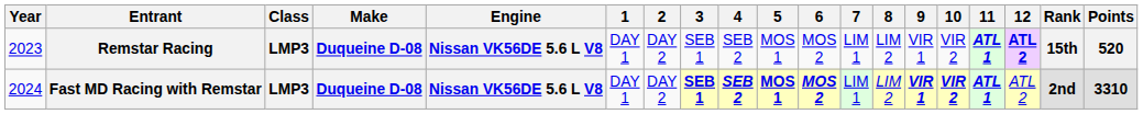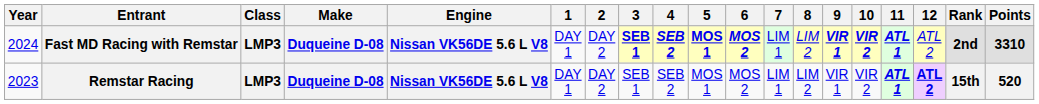 <table class="wikitable" style="text-align:center; font-size:85%">
 <tr>
 <th>Year</th>
 <th>Entrant</th>
 <th>Class</th>
 <th>Make</th>
 <th>Engine</th>
 <th>1</th>
 <th>2</th>
 <th>3</th>
 <th>4</th>
 <th>5</th>
 <th>6</th>
 <th>7</th>
 <th>8</th>
 <th>9</th>
 <th>10</th>
 <th>11</th>
 <th>12</th>
 <th>Rank</th>
 <th>Points</th>
 </tr>
 <tr>
+<td><a href='#'>2024</a></td>
+<th>Fast MD Racing with Remstar</th>
+<th>LMP3</th>
+<th><a href='#'>Duqueine D-08</a></th>
+<th><a href='#'>Nissan VK56DE</a> 5.6 L <a href='#'>V8</a></th>
+<td style="background:#;"><a href='#'>DAY<br>1</a></td>
+<td style="background:#;"><a href='#'>DAY<br>2</a></td>
+<td style="background:#FFFFBF;"><strong><a href='#'>SEB<br>1</a></strong><br></td>
+<td style="background:#FFFFBF;"><strong><em><a href='#'>SEB<br>2</a></em></strong><br></td>
+<td style="background:#FFFFBF;"><strong><a href='#'>MOS<br>1</a></strong><br></td>
+<td style="background:#FFFFBF;"><strong><em><a href='#'>MOS<br>2</a></em></strong><br></td>
+<td style="background:#DFFFDF;"><a href='#'>LIM<br>1</a><br></td>
+<td style="background:#FFFFBF;"><em><a href='#'>LIM<br>2</a></em><br></td>
+<td style="background:#FFFFBF;"><strong><em><a href='#'>VIR<br>1</a></em></strong><br></td>
+<td style="background:#FFFFBF;"><strong><em><a href='#'>VIR<br>2</a></em></strong><br></td>
+<td style="background:#DFFFDF;"><strong><em><a href='#'>ATL<br>1</a></em></strong><br></td>
+<td style="background:#FFFFBF;"><em><a href='#'>ATL<br>2</a></em><br></td>
+<th style="background:#DFDFDF;">2nd</th>
+<th style="background:#DFDFDF;">3310</th>
+</tr>
+<tr>
 <td><a href='#'>2023</a></td>
 <th>Remstar Racing</th>
 <th>LMP3</th>
 <th><a href='#'>Duqueine D-08</a></th>
 <th><a href='#'>Nissan VK56DE</a> 5.6 L <a href='#'>V8</a></th>
 <td style="background:#;"><a href='#'>DAY<br>1</a></td>
 <td style="background:#;"><a href='#'>DAY<br>2</a></td>
 <td style="background:#;"><a href='#'>SEB<br>1</a></td>
 <td style="background:#;"><a href='#'>SEB<br>2</a></td>
 <td style="background:#;"><a href='#'>MOS<br>1</a></td>
 <td style="background:#;"><a href='#'>MOS<br>2</a></td>
 <td style="background:#;"><a href='#'>LIM<br>1</a></td>
 <td style="background:#;"><a href='#'>LIM<br>2</a></td>
 <td style="background:#;"><a href='#'>VIR<br>1</a></td>
 <td style="background:#;"><a href='#'>VIR<br>2</a></td>
 <td style="background:#DFFFDF;"><strong><em><a href='#'>ATL<br>1</a></em></strong><br></td>
 <td style="background:#EFCFFF;"><strong><a href='#'>ATL<br>2</a></strong><br></td>
 <th>15th</th>
 <th>520</th>
 </tr>
-<tr>
-<td><a href='#'>2024</a></td>
-<th>Fast MD Racing with Remstar</th>
-<th>LMP3</th>
-<th><a href='#'>Duqueine D-08</a></th>
-<th><a href='#'>Nissan VK56DE</a> 5.6 L <a href='#'>V8</a></th>
-<td style="background:#;"><a href='#'>DAY<br>1</a></td>
-<td style="background:#;"><a href='#'>DAY<br>2</a></td>
-<td style="background:#FFFFBF;"><strong><a href='#'>SEB<br>1</a></strong><br></td>
-<td style="background:#FFFFBF;"><strong><em><a href='#'>SEB<br>2</a></em></strong><br></td>
-<td style="background:#FFFFBF;"><strong><a href='#'>MOS<br>1</a></strong><br></td>
-<td style="background:#FFFFBF;"><strong><em><a href='#'>MOS<br>2</a></em></strong><br></td>
-<td style="background:#DFFFDF;"><a href='#'>LIM<br>1</a><br></td>
-<td style="background:#FFFFBF;"><em><a href='#'>LIM<br>2</a></em><br></td>
-<td style="background:#FFFFBF;"><strong><em><a href='#'>VIR<br>1</a></em></strong><br></td>
-<td style="background:#FFFFBF;"><strong><em><a href='#'>VIR<br>2</a></em></strong><br></td>
-<td style="background:#DFFFDF;"><strong><em><a href='#'>ATL<br>1</a></em></strong><br></td>
-<td style="background:#FFFFBF;"><em><a href='#'>ATL<br>2</a></em><br></td>
-<th style="background:#DFDFDF;">2nd</th>
-<th style="background:#DFDFDF;">3310</th>
-</tr>
 </table>
